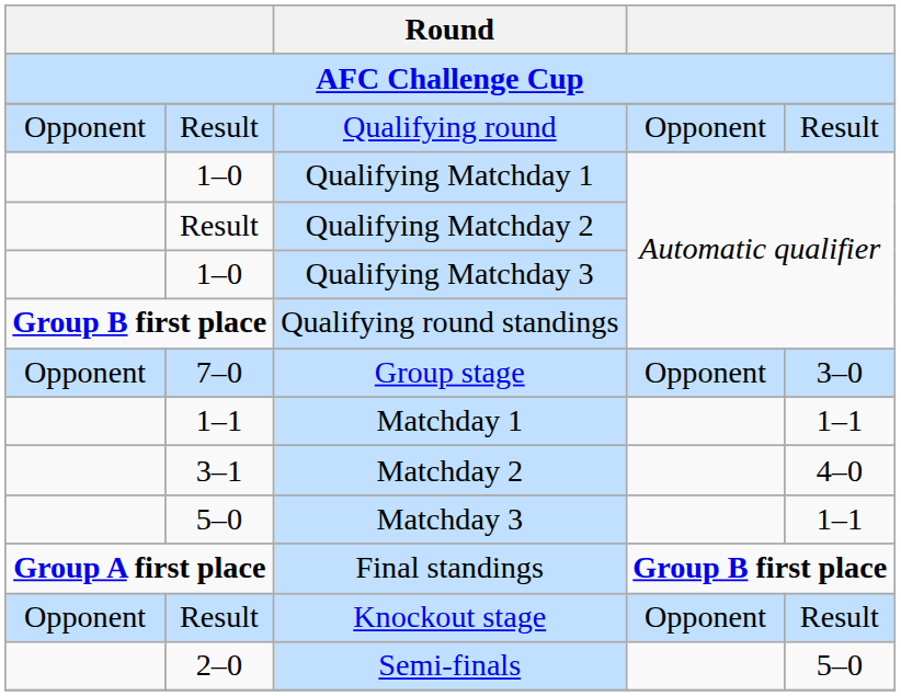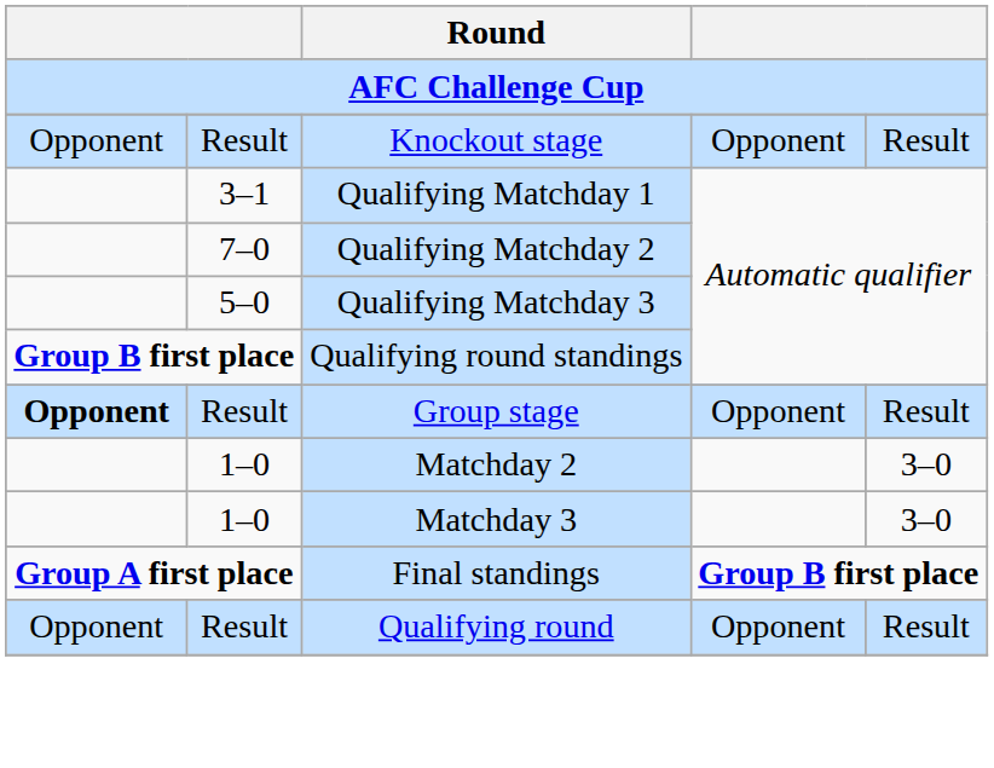 <table class="wikitable" style="text-align:center">
 <tr>
 <th colspan=2></th>
 <th>Round</th>
 <th colspan=2></th>
 </tr>
 <tr bgcolor=#c1e0ff>
 <td colspan=5><strong><a href='#'>AFC Challenge Cup</a></strong></td>
 </tr>
 <tr>
 </tr>
 <tr bgcolor=#c1e0ff>
 <td>Opponent</td>
 <td>Result</td>
-<td><a href='#'>Qualifying round</a></td>
+<td><a href='#'>Knockout stage</a></td>
 <td>Opponent</td>
 <td>Result</td>
 </tr>
 <tr>
 <td align=left></td>
-<td>1–0</td>
+<td>3–1</td>
 <td bgcolor=#c1e0ff>Qualifying Matchday 1</td>
 <td colspan="2" rowspan="4"><em>Automatic qualifier</em></td>
 </tr>
 <tr>
 <td align=left></td>
-<td>Result</td>
+<td>7–0</td>
 <td bgcolor=#c1e0ff>Qualifying Matchday 2</td>
 </tr>
 <tr>
 <td align=left></td>
-<td>1–0</td>
+<td>5–0</td>
 <td bgcolor=#c1e0ff>Qualifying Matchday 3</td>
 </tr>
 <tr>
 <td colspan=2 align=center valign=top><strong><a href='#'>Group B</a> first place</strong><br></td>
 <td bgcolor=#c1e0ff>Qualifying round standings</td>
 </tr>
 <tr bgcolor=#c1e0ff>
-<td>Opponent</td>
-<td>7–0</td>
+<td><strong>Opponent</strong></td>
+<td>Result</td>
 <td><a href='#'>Group stage</a></td>
 <td>Opponent</td>
+<td>Result</td>
+</tr>
+<tr>
+<td align=left></td>
+<td>1–0</td>
+<td bgcolor=#c1e0ff>Matchday 2</td>
+<td align=left></td>
 <td>3–0</td>
 </tr>
 <tr>
 <td align=left></td>
-<td>1–1</td>
-<td bgcolor=#c1e0ff>Matchday 1</td>
-<td align=left></td>
-<td>1–1</td>
-</tr>
-<tr>
-<td align=left></td>
-<td>3–1</td>
-<td bgcolor=#c1e0ff>Matchday 2</td>
-<td align=left></td>
-<td>4–0</td>
-</tr>
-<tr>
-<td align=left></td>
-<td>5–0</td>
+<td>1–0</td>
 <td bgcolor=#c1e0ff>Matchday 3</td>
 <td align=left></td>
-<td>1–1</td>
+<td>3–0</td>
 </tr>
 <tr>
 <td colspan=2 align=center valign=top><strong><a href='#'>Group A</a> first place</strong><br></td>
 <td bgcolor=#c1e0ff>Final standings</td>
 <td colspan=2 align=center valign=top><strong><a href='#'>Group B</a> first place</strong><br></td>
 </tr>
 <tr bgcolor=#c1e0ff>
 <td>Opponent</td>
 <td>Result</td>
-<td><a href='#'>Knockout stage</a></td>
+<td><a href='#'>Qualifying round</a></td>
 <td>Opponent</td>
 <td>Result</td>
 </tr>
 <tr>
-<td align=left></td>
-<td>2–0</td>
-<td bgcolor=#c1e0ff><a href='#'>Semi-finals</a></td>
-<td align=left></td>
-<td>5–0</td>
-</tr>
-<tr>
 </tr>
 </table>
